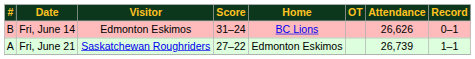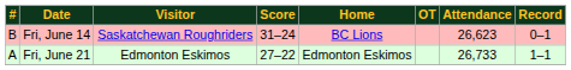 <table class="wikitable" width="80%">
 <tr align="center" style="background:#0C371D;color:#ffc322;">
 <td><strong>#</strong></td>
 <td><strong>Date</strong></td>
 <td><strong>Visitor</strong></td>
 <td><strong>Score</strong></td>
 <td><strong>Home</strong></td>
 <td><strong>OT</strong></td>
 <td><strong>Attendance</strong></td>
 <td><strong>Record</strong></td>
 </tr>
 <tr align="center" bgcolor="#ffbbbb">
 <td>B</td>
 <td>Fri, June 14</td>
-<td>Edmonton Eskimos</td>
+<td><a href='#'>Saskatchewan Roughriders</a></td>
 <td>31–24</td>
 <td><a href='#'>BC Lions</a></td>
 <td></td>
-<td>26,626</td>
+<td>26,623</td>
 <td>0–1</td>
 </tr>
 <tr align="center" bgcolor="#ddffdd">
 <td>A</td>
 <td>Fri, June 21</td>
-<td><a href='#'>Saskatchewan Roughriders</a></td>
+<td>Edmonton Eskimos</td>
 <td>27–22</td>
 <td>Edmonton Eskimos</td>
 <td></td>
-<td>26,739</td>
+<td>26,733</td>
 <td>1–1</td>
 </tr>
 <tr>
 </tr>
 </table>
